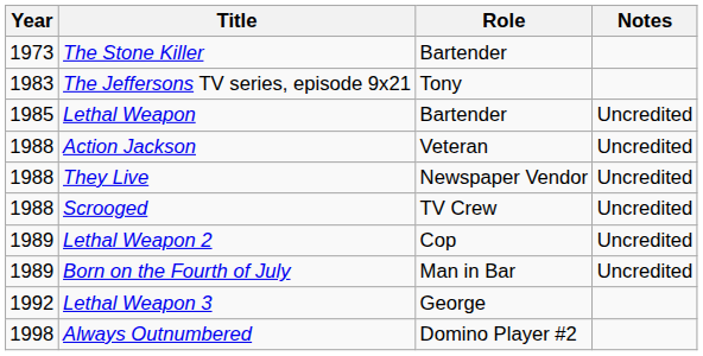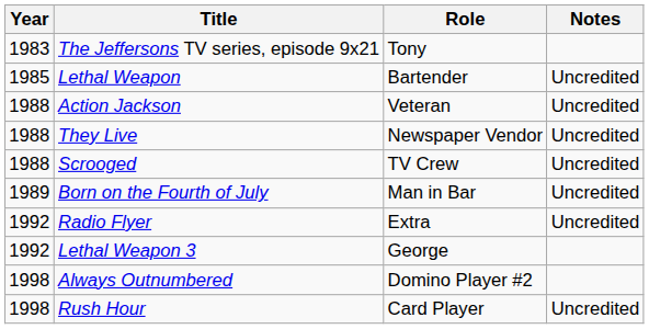 <table class="wikitable">
 <tr>
 <th>Year</th>
 <th>Title</th>
 <th>Role</th>
 <th>Notes</th>
-</tr>
-<tr>
-<td>1973</td>
-<td><em><a href='#'>The Stone Killer</a></em></td>
-<td>Bartender</td>
-<td></td>
 </tr>
 <tr>
 <td>1983</td>
 <td><em><a href='#'>The Jeffersons</a></em> TV series, episode 9x21</td>
 <td>Tony</td>
 <td></td>
 </tr>
 <tr>
 <td>1985</td>
 <td><em><a href='#'>Lethal Weapon</a></em></td>
 <td>Bartender</td>
 <td>Uncredited</td>
 </tr>
 <tr>
 <td>1988</td>
 <td><em><a href='#'>Action Jackson</a></em></td>
 <td>Veteran</td>
 <td>Uncredited</td>
 </tr>
 <tr>
 <td>1988</td>
 <td><em><a href='#'>They Live</a></em></td>
 <td>Newspaper Vendor</td>
 <td>Uncredited</td>
 </tr>
 <tr>
 <td>1988</td>
 <td><em><a href='#'>Scrooged</a></em></td>
 <td>TV Crew</td>
 <td>Uncredited</td>
 </tr>
 <tr>
 <td>1989</td>
-<td><em><a href='#'>Lethal Weapon 2</a></em></td>
-<td>Cop</td>
+<td><em><a href='#'>Born on the Fourth of July</a></em></td>
+<td>Man in Bar</td>
 <td>Uncredited</td>
 </tr>
 <tr>
-<td>1989</td>
-<td><em><a href='#'>Born on the Fourth of July</a></em></td>
-<td>Man in Bar</td>
+<td>1992</td>
+<td><em><a href='#'>Radio Flyer</a></em></td>
+<td>Extra</td>
 <td>Uncredited</td>
 </tr>
 <tr>
 <td>1992</td>
 <td><em><a href='#'>Lethal Weapon 3</a></em></td>
 <td>George</td>
 <td></td>
 </tr>
 <tr>
 <td>1998</td>
 <td><em><a href='#'>Always Outnumbered</a></em></td>
 <td>Domino Player #2</td>
 <td></td>
 </tr>
+<tr>
+<td>1998</td>
+<td><em><a href='#'>Rush Hour</a></em></td>
+<td>Card Player</td>
+<td>Uncredited</td>
+</tr>
 </table>
